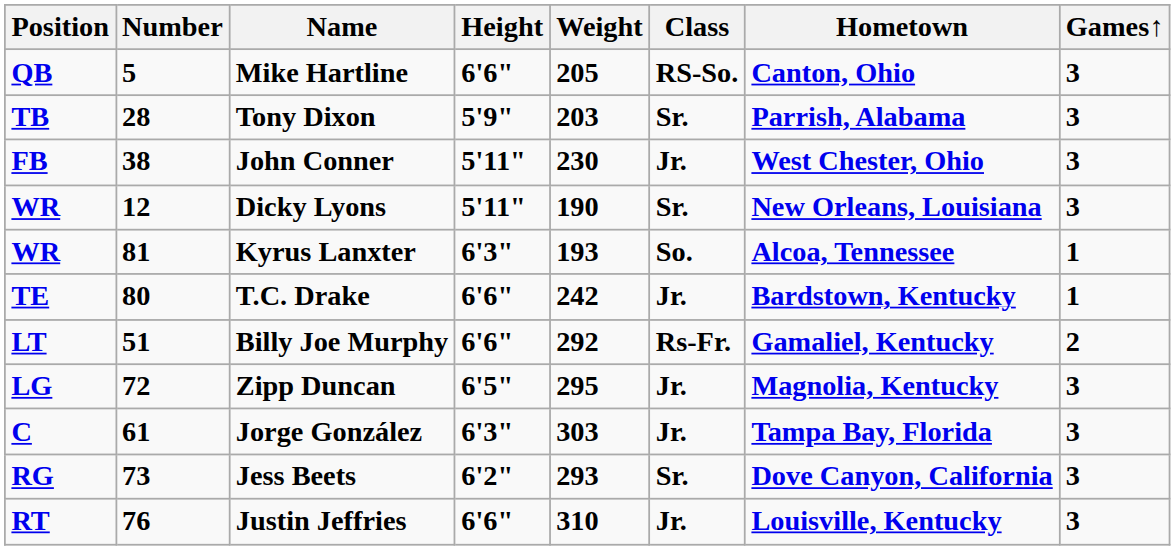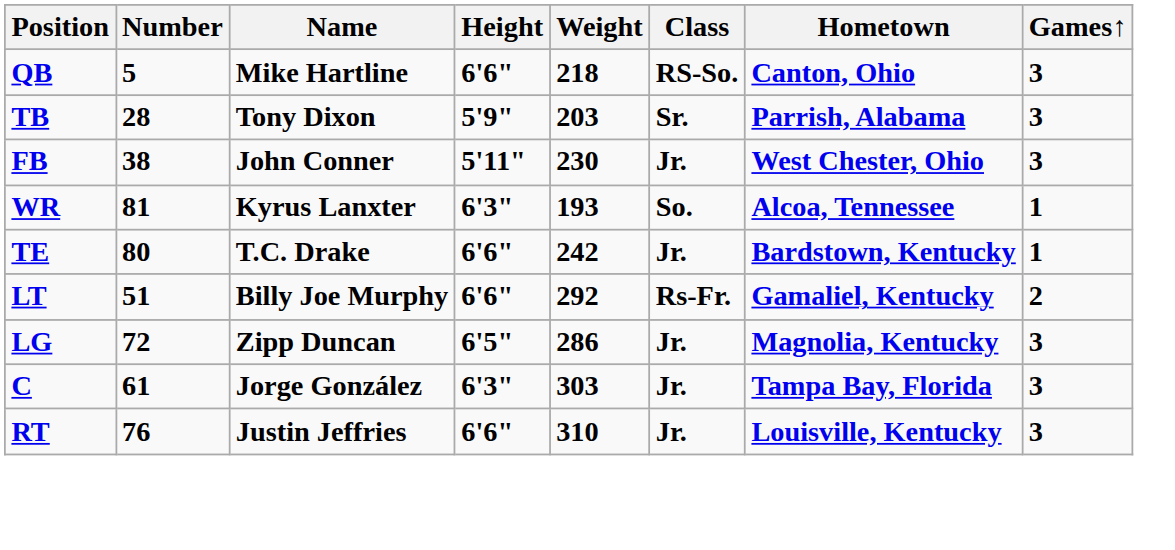 <table class="wikitable">
 <tr>
 <th>Position</th>
 <th>Number</th>
 <th>Name</th>
 <th>Height</th>
 <th>Weight</th>
 <th>Class</th>
 <th>Hometown</th>
 <th>Games↑</th>
 </tr>
 <tr>
 <td><strong><a href='#'>QB</a></strong></td>
 <td><strong>5</strong></td>
 <td><strong>Mike Hartline</strong></td>
 <td><strong>6'6"</strong></td>
-<td><strong>205</strong></td>
+<td><strong>218</strong></td>
 <td><strong>RS-So.</strong></td>
 <td><strong><a href='#'>Canton, Ohio</a></strong></td>
 <td><strong>3</strong></td>
 </tr>
 <tr>
 <td><strong><a href='#'>TB</a></strong></td>
 <td><strong>28</strong></td>
 <td><strong>Tony Dixon</strong></td>
 <td><strong>5'9"</strong></td>
 <td><strong>203</strong></td>
 <td><strong>Sr.</strong></td>
 <td><strong><a href='#'>Parrish, Alabama</a></strong></td>
 <td><strong>3</strong></td>
 </tr>
 <tr>
 <td><strong><a href='#'>FB</a></strong></td>
 <td><strong>38</strong></td>
 <td><strong>John Conner</strong></td>
 <td><strong>5'11"</strong></td>
 <td><strong>230</strong></td>
 <td><strong>Jr.</strong></td>
 <td><strong><a href='#'>West Chester, Ohio</a></strong></td>
-<td><strong>3</strong></td>
-</tr>
-<tr>
-<td><strong><a href='#'>WR</a></strong></td>
-<td><strong>12</strong></td>
-<td><strong>Dicky Lyons</strong></td>
-<td><strong>5'11"</strong></td>
-<td><strong>190</strong></td>
-<td><strong>Sr.</strong></td>
-<td><strong><a href='#'>New Orleans, Louisiana</a></strong></td>
 <td><strong>3</strong></td>
 </tr>
 <tr>
 <td><strong><a href='#'>WR</a></strong></td>
 <td><strong>81</strong></td>
 <td><strong>Kyrus Lanxter</strong></td>
 <td><strong>6'3"</strong></td>
 <td><strong>193</strong></td>
 <td><strong>So.</strong></td>
 <td><strong><a href='#'>Alcoa, Tennessee</a></strong></td>
 <td><strong>1</strong></td>
 </tr>
 <tr>
 <td><strong><a href='#'>TE</a></strong></td>
 <td><strong>80</strong></td>
 <td><strong>T.C. Drake</strong></td>
 <td><strong>6'6"</strong></td>
 <td><strong>242</strong></td>
 <td><strong>Jr.</strong></td>
 <td><strong><a href='#'>Bardstown, Kentucky</a></strong></td>
 <td><strong>1</strong></td>
 </tr>
 <tr>
 <td><strong><a href='#'>LT</a></strong></td>
 <td><strong>51</strong></td>
 <td><strong>Billy Joe Murphy</strong></td>
 <td><strong>6'6"</strong></td>
 <td><strong>292</strong></td>
 <td><strong>Rs-Fr.</strong></td>
 <td><strong><a href='#'>Gamaliel, Kentucky</a></strong></td>
 <td><strong>2</strong></td>
 </tr>
 <tr>
 <td><strong><a href='#'>LG</a></strong></td>
 <td><strong>72</strong></td>
 <td><strong>Zipp Duncan</strong></td>
 <td><strong>6'5"</strong></td>
-<td><strong>295</strong></td>
+<td><strong>286</strong></td>
 <td><strong>Jr.</strong></td>
 <td><strong><a href='#'>Magnolia, Kentucky</a></strong></td>
 <td><strong>3</strong></td>
 </tr>
 <tr>
 <td><strong><a href='#'>C</a></strong></td>
 <td><strong>61</strong></td>
 <td><strong>Jorge González</strong></td>
 <td><strong>6'3"</strong></td>
 <td><strong>303</strong></td>
 <td><strong>Jr.</strong></td>
 <td><strong><a href='#'>Tampa Bay, Florida</a></strong></td>
 <td><strong>3</strong></td>
 </tr>
 <tr>
-<td><strong><a href='#'>RG</a></strong></td>
-<td><strong>73</strong></td>
-<td><strong>Jess Beets</strong></td>
-<td><strong>6'2"</strong></td>
-<td><strong>293</strong></td>
-<td><strong>Sr.</strong></td>
-<td><strong><a href='#'>Dove Canyon, California</a></strong></td>
-<td><strong>3</strong></td>
-</tr>
-<tr>
 <td><strong><a href='#'>RT</a></strong></td>
 <td><strong>76</strong></td>
 <td><strong>Justin Jeffries</strong></td>
 <td><strong>6'6"</strong></td>
 <td><strong>310</strong></td>
 <td><strong>Jr.</strong></td>
 <td><strong><a href='#'>Louisville, Kentucky</a></strong></td>
 <td><strong>3</strong></td>
 </tr>
 </table>
